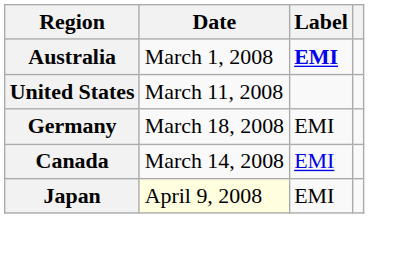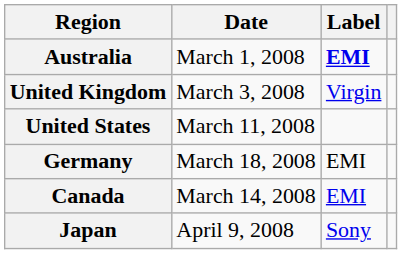 <table class="wikitable plainrowheaders">
 <tr>
 <th scope="col">Region</th>
 <th scope="col">Date</th>
 <th scope="col">Label</th>
 <th scope="col"></th>
 </tr>
 <tr>
 <th scope="row">Australia</th>
 <td>March 1, 2008</td>
 <td><strong><a href='#'>EMI</a></strong></td>
+<td align="center"></td>
+</tr>
+<tr>
+<th scope="row">United Kingdom</th>
+<td>March 3, 2008</td>
+<td><a href='#'>Virgin</a></td>
 <td align="center"></td>
 </tr>
 <tr>
 <th scope="row">United States</th>
 <td>March 11, 2008</td>
 <td></td>
 <td align="center"></td>
 </tr>
 <tr>
 <th scope="row">Germany</th>
 <td>March 18, 2008</td>
 <td>EMI</td>
 <td align="center"></td>
 </tr>
 <tr>
 <th scope="row">Canada</th>
 <td>March 14, 2008</td>
 <td><a href='#'>EMI</a></td>
 <td align="center"></td>
 </tr>
 <tr>
 <th scope="row">Japan</th>
-<td style="background: lightyellow;">April 9, 2008</td>
-<td>EMI</td>
+<td>April 9, 2008</td>
+<td><a href='#'>Sony</a></td>
 <td align="center"></td>
 </tr>
 </table>
